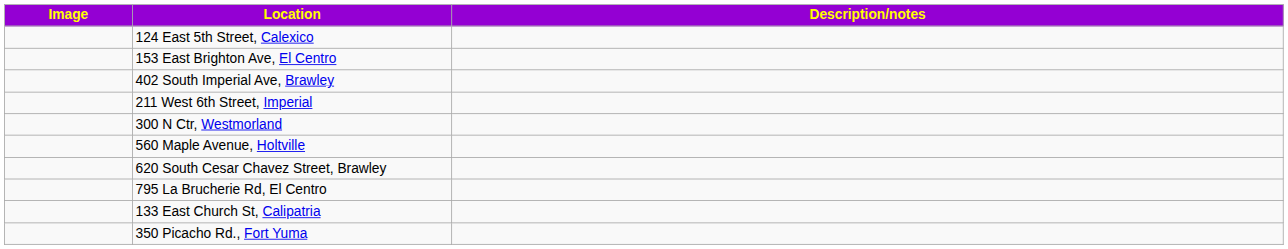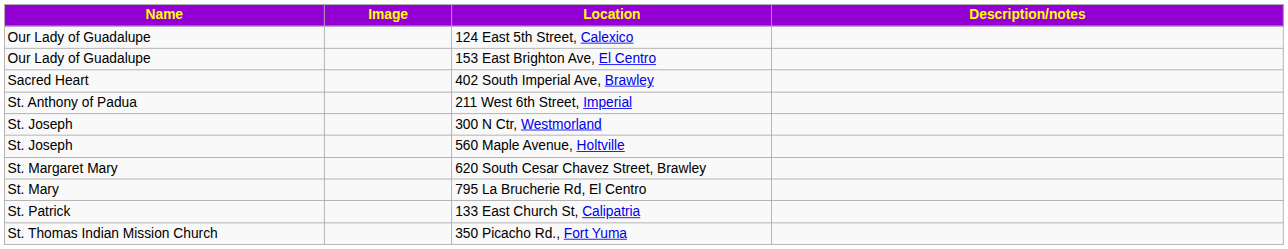 <table class="wikitable sortable" style="width:75%">
 <tr>
+<th style="background:darkviolet; color:yellow;" width="25%"><strong>Name</strong></th>
 <th style="background:darkviolet; color:yellow;" width="10%"><strong>Image</strong></th>
 <th style="background:darkviolet; color:yellow;" width="25%"><strong>Location</strong></th>
 <th style="background:darkviolet; color:yellow;" width="15"><strong>Description/notes</strong></th>
 </tr>
 <tr>
+<td>Our Lady of Guadalupe</td>
 <td></td>
 <td>124 East 5th Street, <a href='#'>Calexico</a></td>
 <td></td>
 </tr>
 <tr>
+<td>Our Lady of Guadalupe</td>
 <td></td>
 <td>153 East Brighton Ave, <a href='#'>El Centro</a></td>
 <td></td>
 </tr>
 <tr>
+<td>Sacred Heart</td>
 <td></td>
 <td>402 South Imperial Ave, <a href='#'>Brawley</a></td>
 <td></td>
 </tr>
 <tr>
+<td>St. Anthony of Padua</td>
 <td></td>
 <td>211 West 6th Street, <a href='#'>Imperial</a></td>
 <td></td>
 </tr>
 <tr>
+<td>St. Joseph</td>
 <td></td>
 <td>300 N Ctr, <a href='#'>Westmorland</a></td>
 <td></td>
 </tr>
 <tr>
+<td>St. Joseph</td>
 <td></td>
 <td>560 Maple Avenue, <a href='#'>Holtville</a></td>
 <td></td>
 </tr>
 <tr>
+<td>St. Margaret Mary</td>
 <td></td>
 <td>620 South Cesar Chavez Street, Brawley</td>
 <td></td>
 </tr>
 <tr>
+<td>St. Mary</td>
 <td></td>
 <td>795 La Brucherie Rd, El Centro</td>
 <td></td>
 </tr>
 <tr>
+<td>St. Patrick</td>
 <td></td>
 <td>133 East Church St, <a href='#'>Calipatria</a></td>
 <td></td>
 </tr>
 <tr>
+<td>St. Thomas Indian Mission Church</td>
 <td></td>
 <td>350 Picacho Rd., <a href='#'>Fort Yuma</a></td>
 <td></td>
 </tr>
 </table>
